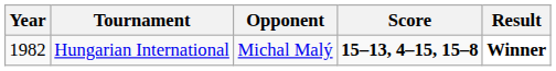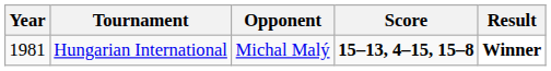 <table class="sortable wikitable" style="font-size: 90%;">
 <tr>
 <th>Year</th>
 <th>Tournament</th>
 <th>Opponent</th>
 <th>Score</th>
 <th>Result</th>
 </tr>
 <tr>
-<td align="center">1982</td>
+<td align="center">1981</td>
 <td><a href='#'>Hungarian International</a></td>
 <td> <a href='#'>Michal Malý</a></td>
 <td><strong>15–13, 4–15, 15–8</strong></td>
 <td style="text-align:left; background:white"> <strong>Winner</strong></td>
 </tr>
 </table>
